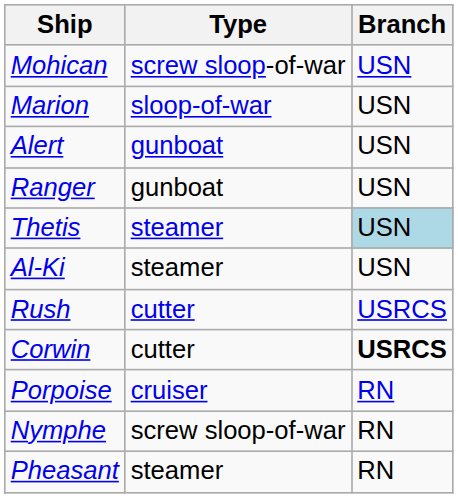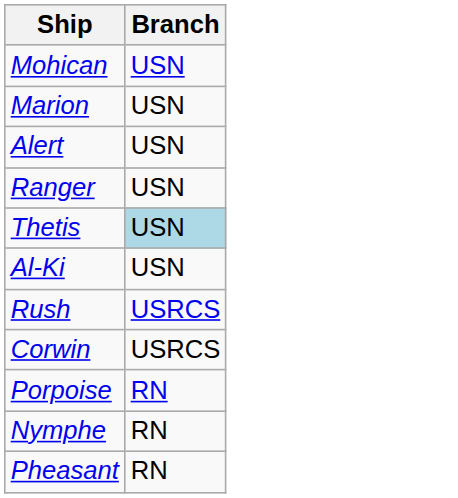 <table class="wikitable">
 <tr>
 <th>Ship</th>
-<th>Type</th>
 <th>Branch</th>
 </tr>
 <tr>
 <td><a href='#'><em>Mohican</em></a></td>
-<td><a href='#'>screw sloop</a>-of-war</td>
 <td><a href='#'>USN</a></td>
 </tr>
 <tr>
 <td><a href='#'><em>Marion</em></a></td>
-<td><a href='#'>sloop-of-war</a></td>
 <td>USN</td>
 </tr>
 <tr>
 <td><a href='#'><em>Alert</em></a></td>
-<td><a href='#'>gunboat</a></td>
 <td>USN</td>
 </tr>
 <tr>
 <td><a href='#'><em>Ranger</em></a></td>
-<td>gunboat</td>
 <td>USN</td>
 </tr>
 <tr>
 <td><a href='#'><em>Thetis</em></a></td>
-<td><a href='#'>steamer</a></td>
 <td style="background: lightblue;">USN</td>
 </tr>
 <tr>
 <td><a href='#'><em>Al-Ki</em></a></td>
-<td>steamer</td>
 <td>USN</td>
 </tr>
 <tr>
 <td><a href='#'><em>Rush</em></a></td>
-<td><a href='#'>cutter</a></td>
 <td><a href='#'>USRCS</a></td>
 </tr>
 <tr>
 <td><a href='#'><em>Corwin</em></a></td>
-<td>cutter</td>
-<td><strong>USRCS</strong></td>
+<td>USRCS</td>
 </tr>
 <tr>
 <td><a href='#'><em>Porpoise</em></a></td>
-<td><a href='#'>cruiser</a></td>
 <td><a href='#'>RN</a></td>
 </tr>
 <tr>
 <td><a href='#'><em>Nymphe</em></a></td>
-<td>screw sloop-of-war</td>
 <td>RN</td>
 </tr>
 <tr>
 <td><a href='#'><em>Pheasant</em></a></td>
-<td>steamer</td>
 <td>RN</td>
 </tr>
 </table>
